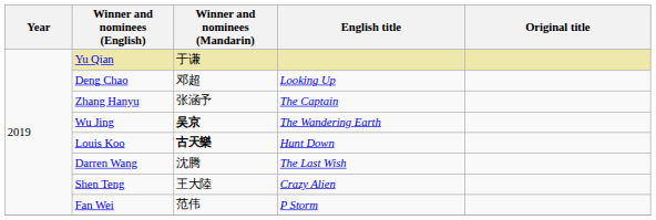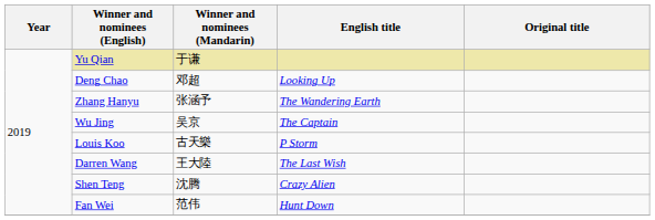 <table class="wikitable" style="width:100%;">
 <tr style="background:#BEBEBE">
 <th width="100"><strong>Year</strong></th>
 <th width="150"><strong>Winner and nominees<br>(English)</strong></th>
 <th width="150"><strong>Winner and nominees<br>(Mandarin)</strong></th>
 <th width="300"><strong>English title</strong></th>
 <th width="300"><strong>Original title</strong></th>
 </tr>
 <tr>
 <td rowspan="8">2019</td>
 <td style="background:#EEE8AA;"><a href='#'>Yu Qian</a></td>
 <td style="background:#EEE8AA;">于谦</td>
 <td style="background:#EEE8AA;"><em></em></td>
 <td style="background:#EEE8AA;"></td>
 </tr>
 <tr>
 <td><a href='#'>Deng Chao</a></td>
 <td>邓超</td>
 <td><em><a href='#'>Looking Up</a></em></td>
 <td></td>
 </tr>
 <tr>
 <td><a href='#'>Zhang Hanyu</a></td>
 <td>张涵予</td>
+<td><em><a href='#'>The Wandering Earth</a></em></td>
+<td></td>
+</tr>
+<tr>
+<td><a href='#'>Wu Jing</a></td>
+<td>吴京</td>
 <td><em><a href='#'>The Captain</a></em></td>
 <td></td>
 </tr>
 <tr>
-<td><a href='#'>Wu Jing</a></td>
-<td><strong>吴京</strong></td>
-<td><em><a href='#'>The Wandering Earth</a></em></td>
-<td></td>
-</tr>
-<tr>
 <td><a href='#'>Louis Koo</a></td>
-<td><strong>古天樂</strong></td>
-<td><em><a href='#'>Hunt Down</a></em></td>
+<td>古天樂</td>
+<td><em><a href='#'>P Storm</a></em></td>
 <td></td>
 </tr>
 <tr>
 <td><a href='#'>Darren Wang</a></td>
-<td>沈腾</td>
+<td>王大陸</td>
 <td><em><a href='#'>The Last Wish</a></em></td>
 <td></td>
 </tr>
 <tr>
 <td><a href='#'>Shen Teng</a></td>
-<td>王大陸</td>
+<td>沈腾</td>
 <td><em><a href='#'>Crazy Alien</a></em></td>
 <td></td>
 </tr>
 <tr>
 <td><a href='#'>Fan Wei</a></td>
 <td>范伟</td>
-<td><em><a href='#'>P Storm</a></em></td>
+<td><em><a href='#'>Hunt Down</a></em></td>
 <td></td>
 </tr>
 <tr>
 </tr>
 </table>
